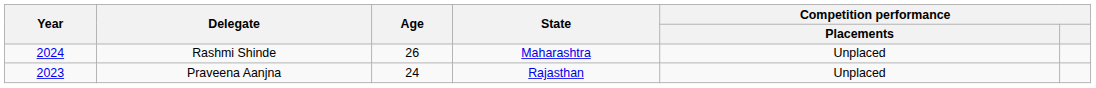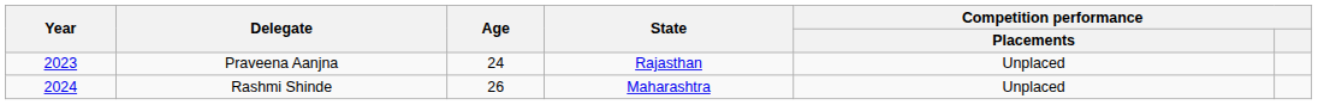 <table class="wikitable" style="text-align:center; font-size:90%; width:100%;">
 <tr>
 <th rowspan="2">Year</th>
 <th rowspan="2">Delegate</th>
 <th rowspan="2">Age</th>
 <th rowspan="2">State</th>
 <th colspan="2">Competition performance</th>
 </tr>
 <tr>
 <th>Placements</th>
 <th></th>
 </tr>
 <tr>
+<td><a href='#'>2023</a></td>
+<td>Praveena Aanjna</td>
+<td>24</td>
+<td><a href='#'>Rajasthan</a></td>
+<td>Unplaced</td>
+<td style="background:;"></td>
+</tr>
+<tr>
 <td><a href='#'>2024</a></td>
 <td>Rashmi Shinde</td>
 <td>26</td>
 <td><a href='#'>Maharashtra</a></td>
 <td>Unplaced</td>
 <td></td>
 </tr>
-<tr>
-<td><a href='#'>2023</a></td>
-<td>Praveena Aanjna</td>
-<td>24</td>
-<td><a href='#'>Rajasthan</a></td>
-<td>Unplaced</td>
-<td style="background:;"></td>
-</tr>
 </table>
